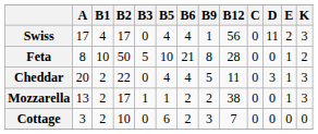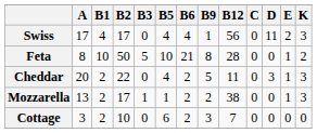 <table class="wikitable sortable" style="text-align:center;">
 <tr>
 </tr>
 <tr>
 <th class=unsortable></th>
 <th>A</th>
 <th>B1</th>
 <th>B2</th>
 <th>B3</th>
 <th>B5</th>
 <th>B6</th>
 <th>B9</th>
 <th>B12</th>
 <th>C</th>
 <th>D</th>
 <th>E</th>
 <th>K</th>
 </tr>
 <tr>
 <th scope=row>Swiss</th>
 <td>17</td>
 <td>4</td>
 <td>17</td>
 <td>0</td>
 <td>4</td>
 <td>4</td>
 <td>1</td>
 <td>56</td>
 <td>0</td>
 <td>11</td>
 <td>2</td>
 <td>3</td>
 </tr>
 <tr>
 <th scope=row>Feta</th>
 <td>8</td>
 <td>10</td>
 <td>50</td>
 <td>5</td>
 <td>10</td>
 <td>21</td>
 <td>8</td>
 <td>28</td>
 <td>0</td>
 <td>0</td>
 <td>1</td>
 <td>2</td>
 </tr>
 <tr>
 <th scope=row>Cheddar</th>
 <td>20</td>
 <td>2</td>
 <td>22</td>
 <td>0</td>
 <td>4</td>
-<td>4</td>
+<td>2</td>
 <td>5</td>
 <td>11</td>
 <td>0</td>
 <td>3</td>
 <td>1</td>
 <td>3</td>
 </tr>
 <tr>
 <th scope=row>Mozzarella</th>
 <td>13</td>
 <td>2</td>
 <td>17</td>
 <td>1</td>
 <td>1</td>
 <td>2</td>
 <td>2</td>
 <td>38</td>
 <td>0</td>
 <td>0</td>
 <td>1</td>
 <td>3</td>
 </tr>
 <tr>
 <th scope=row>Cottage</th>
 <td>3</td>
 <td>2</td>
 <td>10</td>
 <td>0</td>
 <td>6</td>
 <td>2</td>
 <td>3</td>
 <td>7</td>
 <td>0</td>
 <td>0</td>
 <td>0</td>
 <td>0</td>
 </tr>
 <tr>
 </tr>
 </table>
